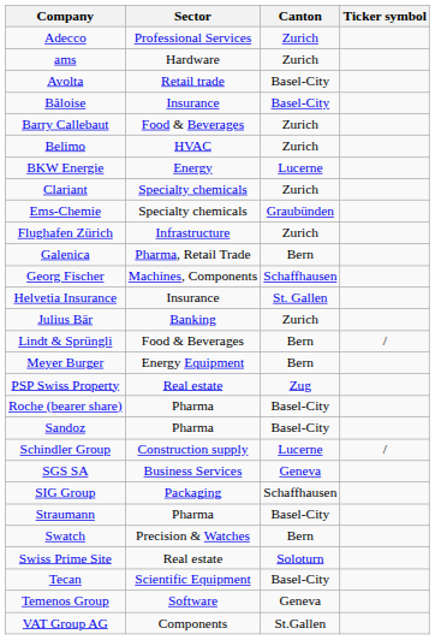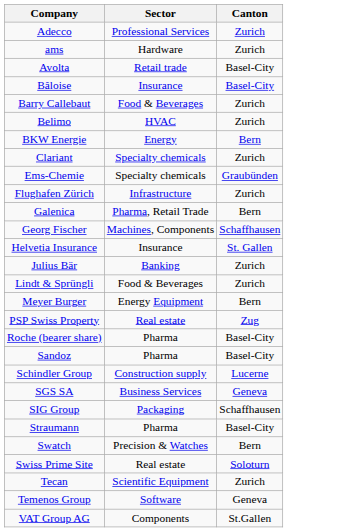 <table class="wikitable sortable" style="text-align: center;" cellpadding=2 cellspacing=2>
 <tr>
 <th>Company</th>
 <th>Sector</th>
 <th>Canton</th>
-<th>Ticker symbol</th>
 </tr>
 <tr>
 <td><a href='#'>Adecco</a></td>
 <td><a href='#'>Professional Services</a></td>
 <td><a href='#'>Zurich</a></td>
-<td></td>
 </tr>
 <tr>
 <td><a href='#'>ams</a></td>
 <td>Hardware</td>
 <td>Zurich</td>
-<td></td>
 </tr>
 <tr>
 <td><a href='#'>Avolta</a></td>
 <td><a href='#'>Retail trade</a></td>
 <td>Basel-City</td>
-<td></td>
 </tr>
 <tr>
 <td><a href='#'>Bâloise</a></td>
 <td><a href='#'>Insurance</a></td>
 <td><a href='#'>Basel-City</a></td>
-<td></td>
 </tr>
 <tr>
 <td><a href='#'>Barry Callebaut</a></td>
 <td><a href='#'>Food</a> & <a href='#'>Beverages</a></td>
 <td>Zurich</td>
-<td></td>
 </tr>
 <tr>
 <td><a href='#'>Belimo</a></td>
 <td><a href='#'>HVAC</a></td>
 <td>Zurich</td>
-<td></td>
 </tr>
 <tr>
 <td><a href='#'>BKW Energie</a></td>
 <td><a href='#'>Energy</a></td>
-<td><a href='#'>Lucerne</a></td>
-<td></td>
+<td><a href='#'>Bern</a></td>
 </tr>
 <tr>
 <td><a href='#'>Clariant</a></td>
 <td><a href='#'>Specialty chemicals</a></td>
 <td>Zurich</td>
-<td></td>
 </tr>
 <tr>
 <td><a href='#'>Ems-Chemie</a></td>
 <td>Specialty chemicals</td>
 <td><a href='#'>Graubünden</a></td>
-<td></td>
 </tr>
 <tr>
 <td><a href='#'>Flughafen Zürich</a></td>
 <td><a href='#'>Infrastructure</a></td>
 <td>Zurich</td>
-<td></td>
 </tr>
 <tr>
 <td><a href='#'>Galenica</a></td>
 <td><a href='#'>Pharma</a>, Retail Trade</td>
 <td>Bern</td>
-<td></td>
 </tr>
 <tr>
 <td><a href='#'>Georg Fischer</a></td>
 <td><a href='#'>Machines</a>, Components</td>
 <td><a href='#'>Schaffhausen</a></td>
-<td></td>
 </tr>
 <tr>
 <td><a href='#'>Helvetia Insurance</a></td>
 <td>Insurance</td>
 <td><a href='#'>St. Gallen</a></td>
-<td></td>
 </tr>
 <tr>
 <td><a href='#'>Julius Bär</a></td>
 <td><a href='#'>Banking</a></td>
 <td>Zurich</td>
-<td></td>
 </tr>
 <tr>
 <td><a href='#'>Lindt & Sprüngli</a></td>
 <td>Food & Beverages</td>
-<td>Bern</td>
-<td> / </td>
+<td>Zurich</td>
 </tr>
 <tr>
 <td><a href='#'>Meyer Burger</a></td>
 <td>Energy <a href='#'>Equipment</a></td>
 <td>Bern</td>
-<td></td>
 </tr>
 <tr>
 <td><a href='#'>PSP Swiss Property</a></td>
 <td><a href='#'>Real estate</a></td>
 <td><a href='#'>Zug</a></td>
-<td></td>
 </tr>
 <tr>
 <td><a href='#'>Roche (bearer share)</a></td>
 <td>Pharma</td>
 <td>Basel-City</td>
-<td></td>
 </tr>
 <tr>
 <td><a href='#'>Sandoz</a></td>
 <td>Pharma</td>
 <td>Basel-City</td>
-<td></td>
 </tr>
 <tr>
 <td><a href='#'>Schindler Group</a></td>
 <td><a href='#'>Construction supply</a></td>
 <td><a href='#'>Lucerne</a></td>
-<td> / </td>
 </tr>
 <tr>
 <td><a href='#'>SGS SA</a></td>
 <td><a href='#'>Business Services</a></td>
 <td><a href='#'>Geneva</a></td>
-<td></td>
 </tr>
 <tr>
 <td><a href='#'>SIG Group</a></td>
 <td><a href='#'>Packaging</a></td>
 <td>Schaffhausen</td>
-<td></td>
 </tr>
 <tr>
 <td><a href='#'>Straumann</a></td>
 <td>Pharma</td>
 <td>Basel-City</td>
-<td></td>
 </tr>
 <tr>
 <td><a href='#'>Swatch</a></td>
 <td>Precision & <a href='#'>Watches</a></td>
 <td>Bern</td>
-<td></td>
 </tr>
 <tr>
 <td><a href='#'>Swiss Prime Site</a></td>
 <td>Real estate</td>
 <td><a href='#'>Soloturn</a></td>
-<td></td>
 </tr>
 <tr>
 <td><a href='#'>Tecan</a></td>
 <td><a href='#'>Scientific Equipment</a></td>
-<td>Basel-City</td>
-<td></td>
+<td>Zurich</td>
 </tr>
 <tr>
 <td><a href='#'>Temenos Group</a></td>
 <td><a href='#'>Software</a></td>
 <td>Geneva</td>
-<td></td>
 </tr>
 <tr>
 <td><a href='#'>VAT Group AG</a></td>
 <td>Components</td>
 <td>St.Gallen</td>
-<td></td>
 </tr>
 </table>
